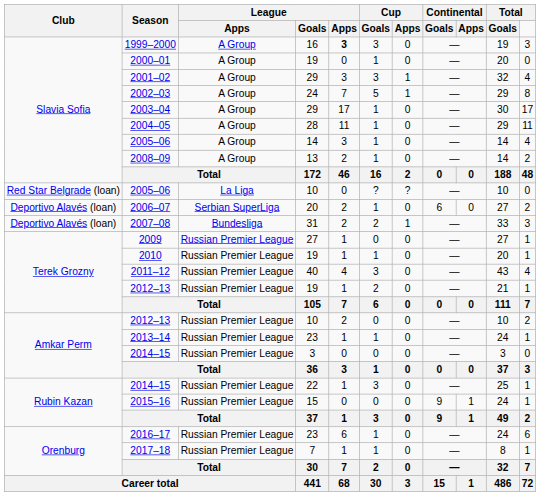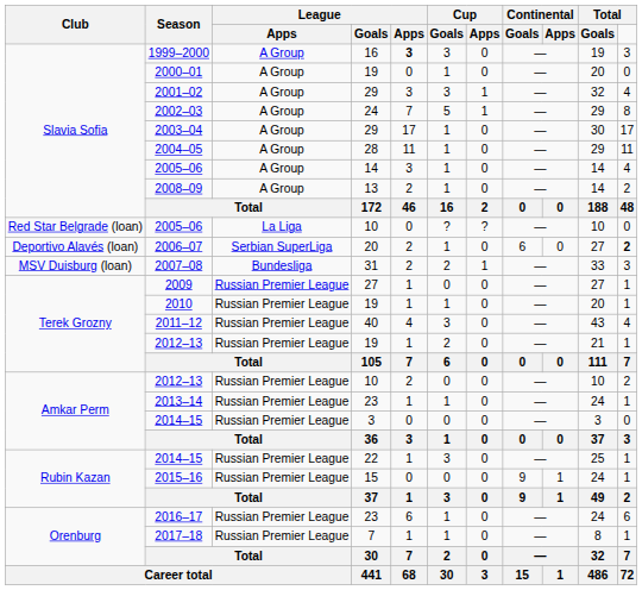 <table class="wikitable" style="text-align: center">
 <tr>
 <th rowspan="2">Club</th>
 <th rowspan="2">Season</th>
 <th colspan="3">League</th>
 <th colspan="2">Cup</th>
 <th colspan="2">Continental</th>
 <th colspan="2">Total</th>
 </tr>
 <tr>
 <th>Apps</th>
 <th>Goals</th>
 <th>Apps</th>
 <th>Goals</th>
 <th>Apps</th>
 <th>Goals</th>
 <th>Apps</th>
 <th>Goals</th>
 </tr>
 <tr>
 <td rowspan="9"><a href='#'>Slavia Sofia</a></td>
 <td><a href='#'>1999–2000</a></td>
 <td><a href='#'>A Group</a></td>
 <td>16</td>
 <td><strong>3</strong></td>
 <td>3</td>
 <td>0</td>
 <td colspan="2">—</td>
 <td>19</td>
 <td>3</td>
 </tr>
 <tr>
 <td><a href='#'>2000–01</a></td>
 <td>A Group</td>
 <td>19</td>
 <td>0</td>
 <td>1</td>
 <td>0</td>
 <td colspan="2">—</td>
 <td>20</td>
 <td>0</td>
 </tr>
 <tr>
 <td><a href='#'>2001–02</a></td>
 <td>A Group</td>
 <td>29</td>
 <td>3</td>
 <td>3</td>
 <td>1</td>
 <td colspan="2">—</td>
 <td>32</td>
 <td>4</td>
 </tr>
 <tr>
 <td><a href='#'>2002–03</a></td>
 <td>A Group</td>
 <td>24</td>
 <td>7</td>
 <td>5</td>
 <td>1</td>
 <td colspan="2">—</td>
 <td>29</td>
 <td>8</td>
 </tr>
 <tr>
 <td><a href='#'>2003–04</a></td>
 <td>A Group</td>
 <td>29</td>
 <td>17</td>
 <td>1</td>
 <td>0</td>
 <td colspan="2">—</td>
 <td>30</td>
 <td>17</td>
 </tr>
 <tr>
 <td><a href='#'>2004–05</a></td>
 <td>A Group</td>
 <td>28</td>
 <td>11</td>
 <td>1</td>
 <td>0</td>
 <td colspan="2">—</td>
 <td>29</td>
 <td>11</td>
 </tr>
 <tr>
 <td><a href='#'>2005–06</a></td>
 <td>A Group</td>
 <td>14</td>
 <td>3</td>
 <td>1</td>
 <td>0</td>
 <td colspan="2">—</td>
 <td>14</td>
 <td>4</td>
 </tr>
 <tr>
 <td><a href='#'>2008–09</a></td>
 <td>A Group</td>
 <td>13</td>
 <td>2</td>
 <td>1</td>
 <td>0</td>
 <td colspan="2">—</td>
 <td>14</td>
 <td>2</td>
 </tr>
 <tr>
 <th colspan="2">Total</th>
 <th>172</th>
 <th>46</th>
 <th>16</th>
 <th>2</th>
 <th>0</th>
 <th>0</th>
 <th>188</th>
 <th>48</th>
 </tr>
 <tr>
 <td><a href='#'>Red Star Belgrade</a> (loan)</td>
 <td><a href='#'>2005–06</a></td>
 <td><a href='#'>La Liga</a></td>
 <td>10</td>
 <td>0</td>
 <td>?</td>
 <td>?</td>
 <td colspan="2">—</td>
 <td>10</td>
 <td>0</td>
 </tr>
 <tr>
 <td><a href='#'>Deportivo Alavés</a> (loan)</td>
 <td><a href='#'>2006–07</a></td>
 <td><a href='#'>Serbian SuperLiga</a></td>
 <td>20</td>
 <td>2</td>
 <td>1</td>
 <td>0</td>
 <td>6</td>
 <td>0</td>
 <td>27</td>
-<td>2</td>
+<td><strong>2</strong></td>
 </tr>
 <tr>
-<td><a href='#'>Deportivo Alavés</a> (loan)</td>
+<td><a href='#'>MSV Duisburg</a> (loan)</td>
 <td><a href='#'>2007–08</a></td>
 <td><a href='#'>Bundesliga</a></td>
 <td>31</td>
 <td>2</td>
 <td>2</td>
 <td>1</td>
 <td colspan="2">—</td>
 <td>33</td>
 <td>3</td>
 </tr>
 <tr>
 <td rowspan="5"><a href='#'>Terek Grozny</a></td>
 <td><a href='#'>2009</a></td>
 <td><a href='#'>Russian Premier League</a></td>
 <td>27</td>
 <td>1</td>
 <td>0</td>
 <td>0</td>
 <td colspan="2">—</td>
 <td>27</td>
 <td>1</td>
 </tr>
 <tr>
 <td><a href='#'>2010</a></td>
 <td>Russian Premier League</td>
 <td>19</td>
 <td>1</td>
 <td>1</td>
 <td>0</td>
 <td colspan="2">—</td>
 <td>20</td>
 <td>1</td>
 </tr>
 <tr>
 <td><a href='#'>2011–12</a></td>
 <td>Russian Premier League</td>
 <td>40</td>
 <td>4</td>
 <td>3</td>
 <td>0</td>
 <td colspan="2">—</td>
 <td>43</td>
 <td>4</td>
 </tr>
 <tr>
 <td><a href='#'>2012–13</a></td>
 <td>Russian Premier League</td>
 <td>19</td>
 <td>1</td>
 <td>2</td>
 <td>0</td>
 <td colspan="2">—</td>
 <td>21</td>
 <td>1</td>
 </tr>
 <tr>
 <th colspan="2">Total</th>
 <th>105</th>
 <th>7</th>
 <th>6</th>
 <th>0</th>
 <th>0</th>
 <th>0</th>
 <th>111</th>
 <th>7</th>
 </tr>
 <tr>
 <td rowspan="4"><a href='#'>Amkar Perm</a></td>
 <td><a href='#'>2012–13</a></td>
 <td>Russian Premier League</td>
 <td>10</td>
 <td>2</td>
 <td>0</td>
 <td>0</td>
 <td colspan="2">—</td>
 <td>10</td>
 <td>2</td>
 </tr>
 <tr>
 <td><a href='#'>2013–14</a></td>
 <td>Russian Premier League</td>
 <td>23</td>
 <td>1</td>
 <td>1</td>
 <td>0</td>
 <td colspan="2">—</td>
 <td>24</td>
 <td>1</td>
 </tr>
 <tr>
 <td><a href='#'>2014–15</a></td>
 <td>Russian Premier League</td>
 <td>3</td>
 <td>0</td>
 <td>0</td>
 <td>0</td>
 <td colspan="2">—</td>
 <td>3</td>
 <td>0</td>
 </tr>
 <tr>
 <th colspan="2">Total</th>
 <th>36</th>
 <th>3</th>
 <th>1</th>
 <th>0</th>
 <th>0</th>
 <th>0</th>
 <th>37</th>
 <th>3</th>
 </tr>
 <tr>
 <td rowspan="3"><a href='#'>Rubin Kazan</a></td>
 <td><a href='#'>2014–15</a></td>
 <td>Russian Premier League</td>
 <td>22</td>
 <td>1</td>
 <td>3</td>
 <td>0</td>
 <td colspan="2">—</td>
 <td>25</td>
 <td>1</td>
 </tr>
 <tr>
 <td><a href='#'>2015–16</a></td>
 <td>Russian Premier League</td>
 <td>15</td>
 <td>0</td>
 <td>0</td>
 <td>0</td>
 <td>9</td>
 <td>1</td>
 <td>24</td>
 <td>1</td>
 </tr>
 <tr>
 <th colspan="2">Total</th>
 <th>37</th>
 <th>1</th>
 <th>3</th>
 <th>0</th>
 <th>9</th>
 <th>1</th>
 <th>49</th>
 <th>2</th>
 </tr>
 <tr>
 <td rowspan="3"><a href='#'>Orenburg</a></td>
 <td><a href='#'>2016–17</a></td>
 <td>Russian Premier League</td>
 <td>23</td>
 <td>6</td>
 <td>1</td>
 <td>0</td>
 <td colspan="2">—</td>
 <td>24</td>
 <td>6</td>
 </tr>
 <tr>
 <td><a href='#'>2017–18</a></td>
 <td>Russian Premier League</td>
 <td>7</td>
 <td>1</td>
 <td>1</td>
 <td>0</td>
 <td colspan="2">—</td>
 <td>8</td>
 <td>1</td>
 </tr>
 <tr>
 <th colspan="2">Total</th>
 <th>30</th>
 <th>7</th>
 <th>2</th>
 <th>0</th>
 <th colspan="2">—</th>
 <th>32</th>
 <th>7</th>
 </tr>
 <tr>
 <th colspan="3">Career total</th>
 <th>441</th>
 <th>68</th>
 <th>30</th>
 <th>3</th>
 <th>15</th>
 <th>1</th>
 <th>486</th>
 <th>72</th>
 </tr>
 </table>
